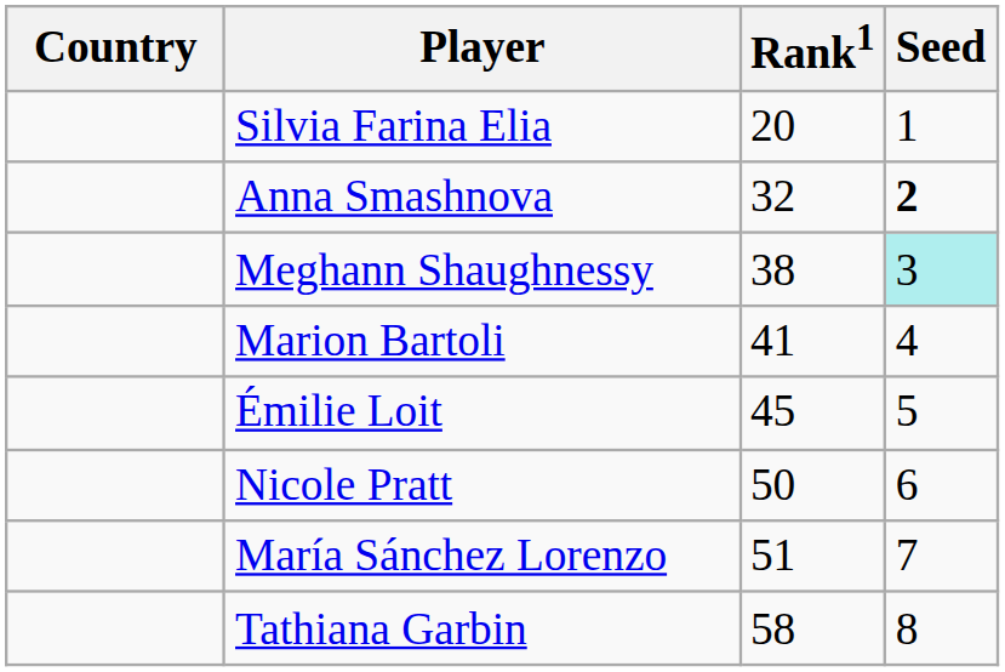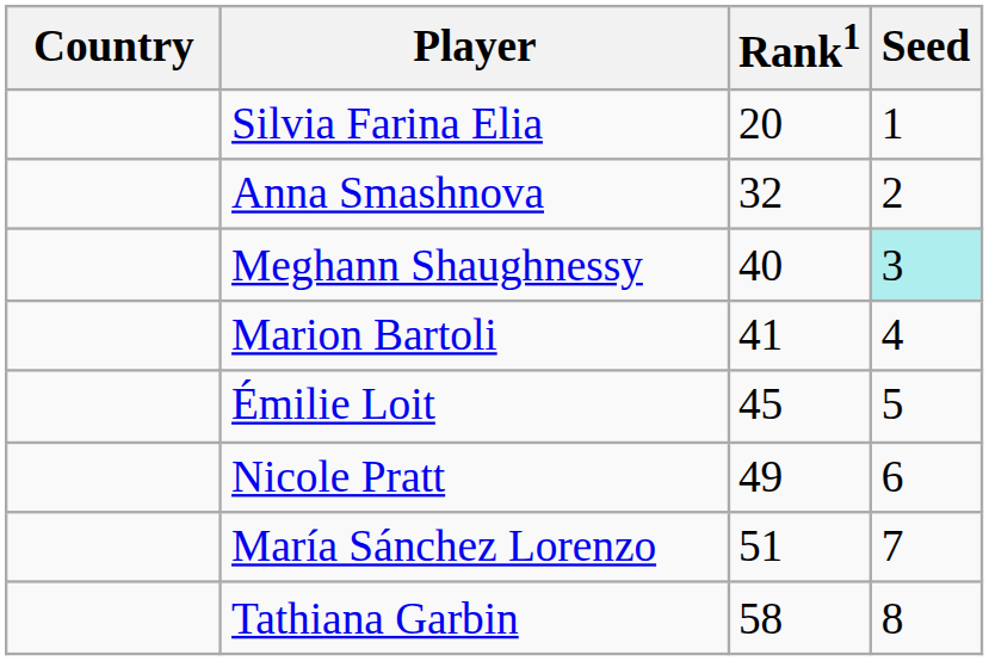 <table class="sortable wikitable">
 <tr>
 <th width="70">Country</th>
 <th width="175">Player</th>
 <th>Rank<sup>1</sup></th>
 <th>Seed</th>
 </tr>
 <tr>
 <td></td>
 <td><a href='#'>Silvia Farina Elia</a></td>
 <td>20</td>
 <td>1</td>
 </tr>
 <tr>
 <td></td>
 <td><a href='#'>Anna Smashnova</a></td>
 <td>32</td>
-<td><strong>2</strong></td>
+<td>2</td>
 </tr>
 <tr>
 <td></td>
 <td><a href='#'>Meghann Shaughnessy</a></td>
-<td>38</td>
+<td>40</td>
 <td style="background: paleturquoise;">3</td>
 </tr>
 <tr>
 <td></td>
 <td><a href='#'>Marion Bartoli</a></td>
 <td>41</td>
 <td>4</td>
 </tr>
 <tr>
 <td></td>
 <td><a href='#'>Émilie Loit</a></td>
 <td>45</td>
 <td>5</td>
 </tr>
 <tr>
 <td></td>
 <td><a href='#'>Nicole Pratt</a></td>
-<td>50</td>
+<td>49</td>
 <td>6</td>
 </tr>
 <tr>
 <td></td>
 <td><a href='#'>María Sánchez Lorenzo</a></td>
 <td>51</td>
 <td>7</td>
 </tr>
 <tr>
 <td></td>
 <td><a href='#'>Tathiana Garbin</a></td>
 <td>58</td>
 <td>8</td>
 </tr>
 </table>
